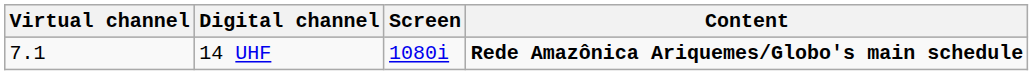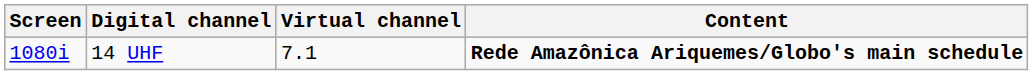 <table class="wikitable">
 <tr>
+<th>Screen</th>
+<th>Digital channel</th>
 <th>Virtual channel</th>
-<th>Digital channel</th>
-<th>Screen</th>
 <th>Content</th>
 </tr>
 <tr>
+<td><a href='#'>1080i</a></td>
+<td>14 <a href='#'>UHF</a></td>
 <td>7.1</td>
-<td>14 <a href='#'>UHF</a></td>
-<td><a href='#'>1080i</a></td>
 <td><strong>Rede Amazônica Ariquemes/Globo's main schedule</strong></td>
 </tr>
 </table>
